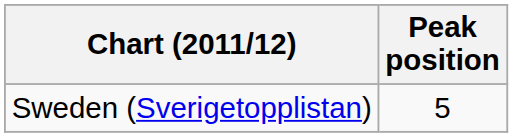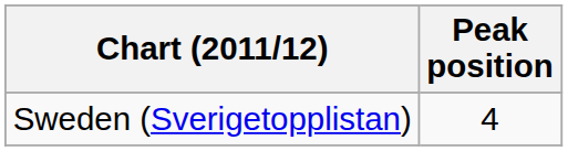 <table class="wikitable plainrowheaders">
 <tr>
 <th>Chart (2011/12)</th>
 <th>Peak<br>position</th>
 </tr>
 <tr>
 <td>Sweden (<a href='#'>Sverigetopplistan</a>)</td>
-<td style="text-align:center;">5</td>
+<td style="text-align:center;">4</td>
 </tr>
 </table>
